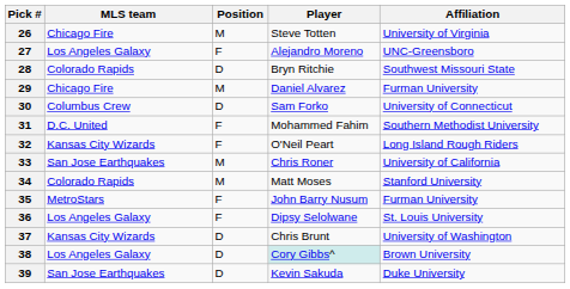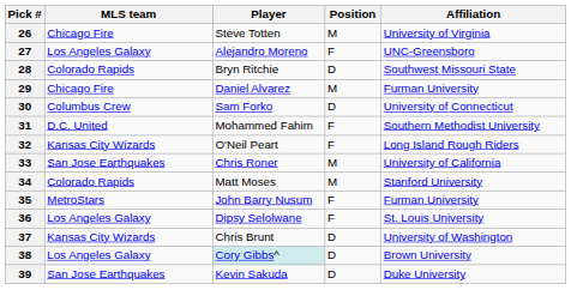 <table class="wikitable sortable">
 <tr>
 <th width=7%>Pick #</th>
 <th width=30%>MLS team</th>
+<th width=20%>Player</th>
 <th width=10%>Position</th>
-<th width=20%>Player</th>
 <th>Affiliation</th>
 </tr>
 <tr>
 <th>26</th>
 <td><a href='#'>Chicago Fire</a></td>
+<td>Steve Totten</td>
 <td>M</td>
-<td>Steve Totten</td>
 <td><a href='#'>University of Virginia</a></td>
 </tr>
 <tr>
 <th>27</th>
 <td><a href='#'>Los Angeles Galaxy</a></td>
+<td><a href='#'>Alejandro Moreno</a></td>
 <td>F</td>
-<td><a href='#'>Alejandro Moreno</a></td>
 <td><a href='#'>UNC-Greensboro</a></td>
 </tr>
 <tr>
 <th>28</th>
 <td><a href='#'>Colorado Rapids</a></td>
+<td>Bryn Ritchie</td>
 <td>D</td>
-<td>Bryn Ritchie</td>
 <td><a href='#'>Southwest Missouri State</a></td>
 </tr>
 <tr>
 <th>29</th>
 <td><a href='#'>Chicago Fire</a></td>
+<td><a href='#'>Daniel Alvarez</a></td>
 <td>M</td>
-<td><a href='#'>Daniel Alvarez</a></td>
 <td><a href='#'>Furman University</a></td>
 </tr>
 <tr>
 <th>30</th>
 <td><a href='#'>Columbus Crew</a></td>
+<td><a href='#'>Sam Forko</a></td>
 <td>D</td>
-<td><a href='#'>Sam Forko</a></td>
 <td><a href='#'>University of Connecticut</a></td>
 </tr>
 <tr>
 <th>31</th>
 <td><a href='#'>D.C. United</a></td>
+<td>Mohammed Fahim</td>
 <td>F</td>
-<td>Mohammed Fahim</td>
 <td><a href='#'>Southern Methodist University</a></td>
 </tr>
 <tr>
 <th>32</th>
 <td><a href='#'>Kansas City Wizards</a></td>
+<td>O'Neil Peart</td>
 <td>F</td>
-<td>O'Neil Peart</td>
 <td><a href='#'>Long Island Rough Riders</a></td>
 </tr>
 <tr>
 <th>33</th>
 <td><a href='#'>San Jose Earthquakes</a></td>
+<td><a href='#'>Chris Roner</a></td>
 <td>M</td>
-<td><a href='#'>Chris Roner</a></td>
 <td><a href='#'>University of California</a></td>
 </tr>
 <tr>
 <th>34</th>
 <td><a href='#'>Colorado Rapids</a></td>
+<td>Matt Moses</td>
 <td>M</td>
-<td>Matt Moses</td>
 <td><a href='#'>Stanford University</a></td>
 </tr>
 <tr>
 <th>35</th>
 <td><a href='#'>MetroStars</a></td>
+<td><a href='#'>John Barry Nusum</a></td>
 <td>F</td>
-<td><a href='#'>John Barry Nusum</a></td>
 <td><a href='#'>Furman University</a></td>
 </tr>
 <tr>
 <th>36</th>
 <td><a href='#'>Los Angeles Galaxy</a></td>
+<td><a href='#'>Dipsy Selolwane</a></td>
 <td>F</td>
-<td><a href='#'>Dipsy Selolwane</a></td>
 <td><a href='#'>St. Louis University</a></td>
 </tr>
 <tr>
 <th>37</th>
 <td><a href='#'>Kansas City Wizards</a></td>
+<td>Chris Brunt</td>
 <td>D</td>
-<td>Chris Brunt</td>
 <td><a href='#'>University of Washington</a></td>
 </tr>
 <tr>
 <th>38</th>
 <td><a href='#'>Los Angeles Galaxy</a></td>
+<td style="background:#CFECEC"><a href='#'>Cory Gibbs</a>^</td>
 <td>D</td>
-<td style="background:#CFECEC"><a href='#'>Cory Gibbs</a>^</td>
 <td><a href='#'>Brown University</a></td>
 </tr>
 <tr>
 <th>39</th>
 <td><a href='#'>San Jose Earthquakes</a></td>
+<td><a href='#'>Kevin Sakuda</a></td>
 <td>D</td>
-<td><a href='#'>Kevin Sakuda</a></td>
 <td><a href='#'>Duke University</a></td>
 </tr>
 </table>
